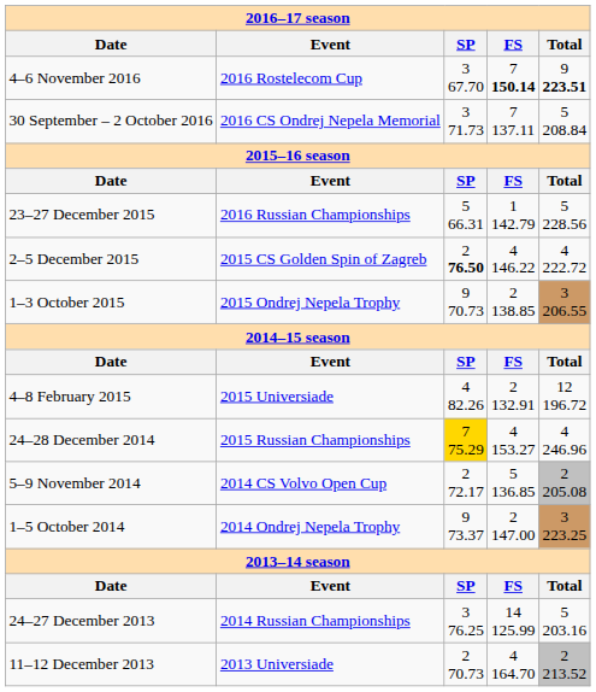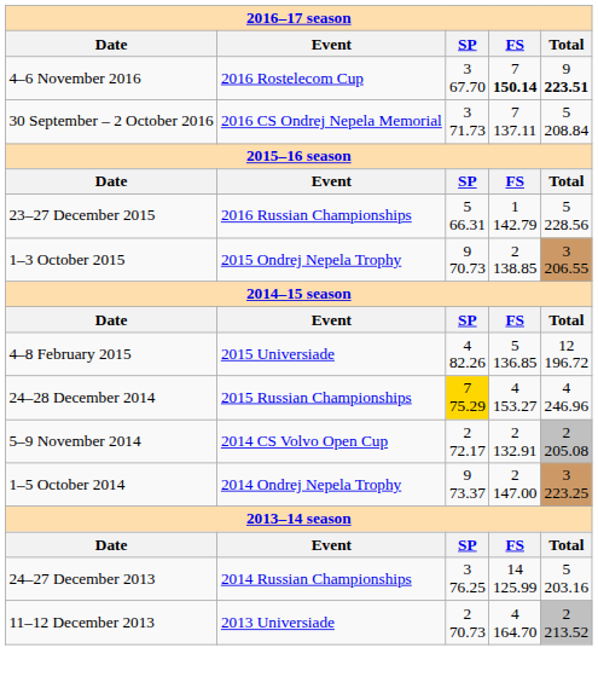 <table class="wikitable">
 <tr>
 <td style="background-color: #ffdead;" colspan=5 align=center><a href='#'><strong>2016–17 season</strong></a></td>
 </tr>
 <tr>
 <th>Date</th>
 <th>Event</th>
 <th><a href='#'>SP</a></th>
 <th><a href='#'>FS</a></th>
 <th>Total</th>
 </tr>
 <tr>
 <td>4–6 November 2016</td>
 <td><a href='#'>2016 Rostelecom Cup</a></td>
 <td align=center>3 <br> 67.70</td>
 <td align=center>7 <br> <strong>150.14</strong></td>
 <td align=center>9 <br> <strong>223.51</strong></td>
 </tr>
 <tr>
 <td>30 September – 2 October 2016</td>
 <td><a href='#'>2016 CS Ondrej Nepela Memorial</a></td>
 <td align=center>3 <br> 71.73</td>
 <td align=center>7 <br> 137.11</td>
 <td align=center>5 <br> 208.84</td>
 </tr>
 <tr>
 <td style="background-color: #ffdead;" colspan=5 align=center><a href='#'><strong>2015–16 season</strong></a></td>
 </tr>
 <tr>
 <th>Date</th>
 <th>Event</th>
 <th><a href='#'>SP</a></th>
 <th><a href='#'>FS</a></th>
 <th>Total</th>
 </tr>
 <tr>
 <td>23–27 December 2015</td>
 <td><a href='#'>2016 Russian Championships</a></td>
 <td align=center>5 <br> 66.31</td>
 <td align=center>1 <br> 142.79</td>
 <td align=center>5 <br> 228.56</td>
 </tr>
 <tr>
-<td>2–5 December 2015</td>
-<td><a href='#'>2015 CS Golden Spin of Zagreb</a></td>
-<td align=center>2 <br> <strong>76.50</strong></td>
-<td align=center>4 <br> 146.22</td>
-<td align=center>4 <br> 222.72</td>
-</tr>
-<tr>
 <td>1–3 October 2015</td>
 <td><a href='#'>2015 Ondrej Nepela Trophy</a></td>
 <td align=center>9 <br> 70.73</td>
 <td align=center>2 <br> 138.85</td>
 <td align=center bgcolor=cc9966>3 <br> 206.55</td>
 </tr>
 <tr>
 <td style="background-color: #ffdead;" colspan=5 align=center><a href='#'><strong>2014–15 season</strong></a></td>
 </tr>
 <tr>
 <th>Date</th>
 <th>Event</th>
 <th><a href='#'>SP</a></th>
 <th><a href='#'>FS</a></th>
 <th>Total</th>
 </tr>
 <tr>
 <td>4–8 February 2015</td>
 <td><a href='#'>2015 Universiade</a></td>
 <td align=center>4 <br> 82.26</td>
-<td align=center>2 <br> 132.91</td>
+<td align=center>5 <br> 136.85</td>
 <td align=center>12 <br> 196.72</td>
 </tr>
 <tr>
 <td>24–28 December 2014</td>
 <td><a href='#'>2015 Russian Championships</a></td>
 <td align=center style="background: gold;">7 <br> 75.29</td>
 <td align=center>4 <br> 153.27</td>
 <td align=center>4 <br> 246.96</td>
 </tr>
 <tr>
 <td>5–9 November 2014</td>
 <td><a href='#'>2014 CS Volvo Open Cup</a></td>
 <td align=center>2 <br> 72.17</td>
-<td align=center>5 <br> 136.85</td>
+<td align=center>2 <br> 132.91</td>
 <td align=center bgcolor=silver>2 <br> 205.08</td>
 </tr>
 <tr>
 <td>1–5 October 2014</td>
 <td><a href='#'>2014 Ondrej Nepela Trophy</a></td>
 <td align=center>9 <br> 73.37</td>
 <td align=center>2 <br> 147.00</td>
 <td align=center bgcolor=cc9966>3 <br> 223.25</td>
 </tr>
 <tr>
 <td style="background-color: #ffdead;" colspan=5 align=center><a href='#'><strong>2013–14 season</strong></a></td>
 </tr>
 <tr>
 <th>Date</th>
 <th>Event</th>
 <th><a href='#'>SP</a></th>
 <th><a href='#'>FS</a></th>
 <th>Total</th>
 </tr>
 <tr>
 <td>24–27 December 2013</td>
 <td><a href='#'>2014 Russian Championships</a></td>
 <td align=center>3 <br> 76.25</td>
 <td align=center>14 <br> 125.99</td>
 <td align=center>5 <br> 203.16</td>
 </tr>
 <tr>
 <td>11–12 December 2013</td>
 <td><a href='#'>2013 Universiade</a></td>
 <td align=center>2 <br> 70.73</td>
 <td align=center>4 <br> 164.70</td>
 <td align=center bgcolor=silver>2 <br> 213.52</td>
 </tr>
 </table>
